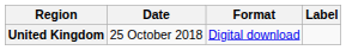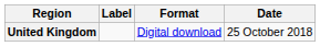 <table class="wikitable plainrowheaders">
 <tr>
 <th>Region</th>
+<th>Label</th>
+<th>Format</th>
 <th>Date</th>
-<th>Format</th>
-<th>Label</th>
 </tr>
 <tr>
 <th scope="row">United Kingdom</th>
+<td></td>
+<td><a href='#'>Digital download</a></td>
 <td>25 October 2018</td>
-<td><a href='#'>Digital download</a></td>
-<td></td>
 </tr>
 </table>
